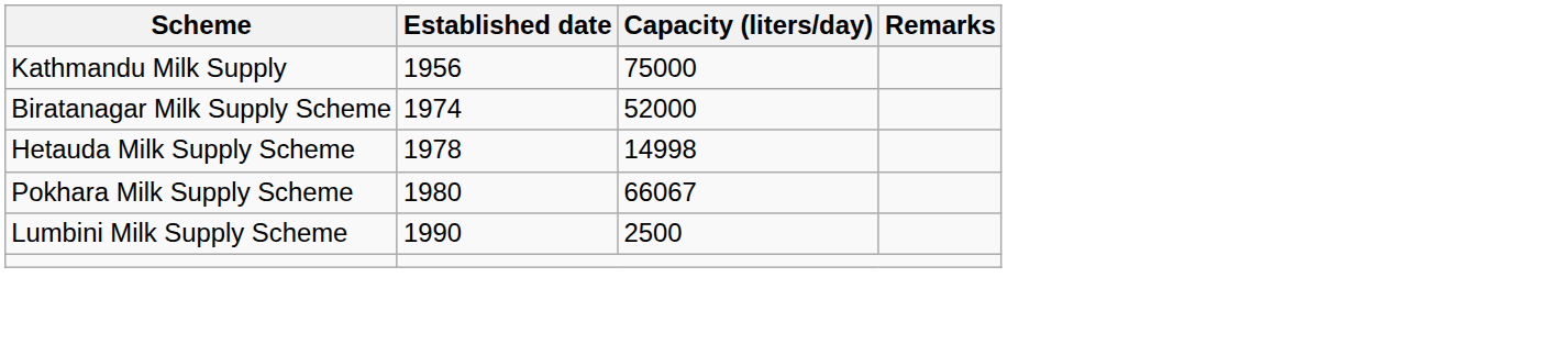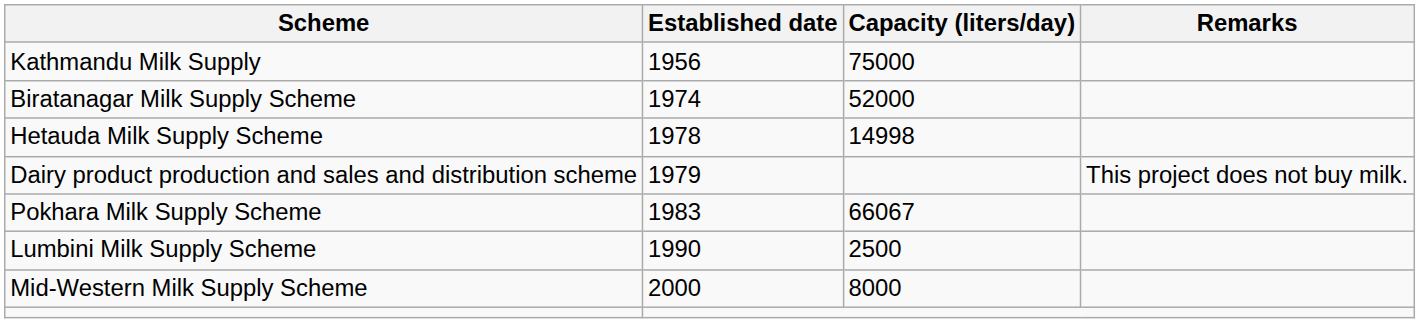 <table class=wikitable>
 <tr>
 <th>Scheme</th>
 <th>Established date</th>
 <th>Capacity (liters/day)</th>
 <th>Remarks</th>
 </tr>
 <tr>
 <td>Kathmandu Milk Supply</td>
 <td>1956</td>
 <td>75000</td>
 <td></td>
 </tr>
 <tr>
 <td>Biratanagar Milk Supply Scheme</td>
 <td>1974</td>
 <td>52000</td>
 <td></td>
 </tr>
 <tr>
 <td>Hetauda Milk Supply Scheme</td>
 <td>1978</td>
 <td>14998</td>
 <td></td>
 </tr>
 <tr>
+<td>Dairy product production and sales and distribution scheme</td>
+<td>1979</td>
+<td></td>
+<td>This project does not buy milk.</td>
+</tr>
+<tr>
 <td>Pokhara Milk Supply Scheme</td>
-<td>1980</td>
+<td>1983</td>
 <td>66067</td>
 <td></td>
 </tr>
 <tr>
 <td>Lumbini Milk Supply Scheme</td>
 <td>1990</td>
 <td>2500</td>
 <td></td>
 </tr>
 <tr>
+<td>Mid-Western Milk Supply Scheme</td>
+<td>2000</td>
+<td>8000</td>
+<td></td>
+</tr>
+<tr>
 <td></td>
 </tr>
 </table>
